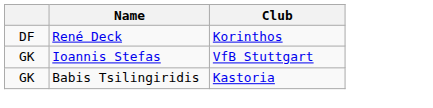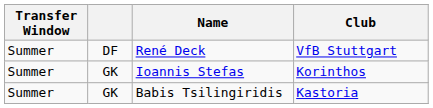 <table class="wikitable plainrowheaders">
 <tr>
+<th scope="col" style="width:6em;">Transfer Window</th>
 <th scope="col" style="width:3em;"></th>
 <th scope="col" style="width:12em;">Name</th>
 <th scope="col" style="width:10em;">Club</th>
 </tr>
 <tr>
+<td>Summer</td>
 <td align="center">DF</td>
 <td> <a href='#'>René Deck</a></td>
+<td> <a href='#'>VfB Stuttgart</a></td>
+</tr>
+<tr>
+<td>Summer</td>
+<td align="center">GK</td>
+<td> <a href='#'>Ioannis Stefas</a></td>
 <td> <a href='#'>Korinthos</a></td>
 </tr>
 <tr>
-<td align="center">GK</td>
-<td> <a href='#'>Ioannis Stefas</a></td>
-<td> <a href='#'>VfB Stuttgart</a></td>
-</tr>
-<tr>
+<td>Summer</td>
 <td align="center">GK</td>
 <td> Babis Tsilingiridis</td>
 <td> <a href='#'>Kastoria</a></td>
 </tr>
 </table>
